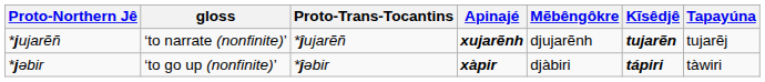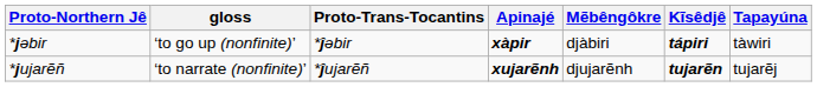 <table class="wikitable">
 <tr>
 <th><a href='#'>Proto-Northern Jê</a></th>
 <th>gloss</th>
 <th>Proto-Trans-Tocantins</th>
 <th><a href='#'>Apinajé</a></th>
 <th><a href='#'>Mẽbêngôkre</a></th>
 <th><a href='#'>Kĩsêdjê</a></th>
 <th><a href='#'>Tapayúna</a></th>
 </tr>
 <tr>
+<td><em>*<strong>j</strong>əbir</em></td>
+<td>‘to go up <em>(nonfinite)</em>’</td>
+<td><em>*<strong>ĵ</strong>əbir</em></td>
+<td><strong><em>x<strong>àpir<em></td>
+<td></em></strong>dj</strong>àbiri</em></td>
+<td><strong><em>t<strong>ápiri<em></td>
+<td></em></strong>t</strong>àwiri</em></td>
+</tr>
+<tr>
 <td><em>*<strong>j</strong>ujarẽñ</em></td>
 <td>‘to narrate <em>(nonfinite)</em>’</td>
 <td><em>*<strong>ĵ</strong>ujarẽñ</em></td>
 <td><strong><em>x<strong>ujarẽnh<em></td>
 <td></em></strong>dj</strong>ujarẽnh</em></td>
 <td><strong><em>t<strong>ujarẽn<em></td>
 <td></em></strong>t</strong>ujarẽj</em></td>
 </tr>
-<tr>
-<td><em>*<strong>j</strong>əbir</em></td>
-<td>‘to go up <em>(nonfinite)</em>’</td>
-<td><em>*<strong>ĵ</strong>əbir</em></td>
-<td><strong><em>x<strong>àpir<em></td>
-<td></em></strong>dj</strong>àbiri</em></td>
-<td><strong><em>t<strong>ápiri<em></td>
-<td></em></strong>t</strong>àwiri</em></td>
-</tr>
 </table>
